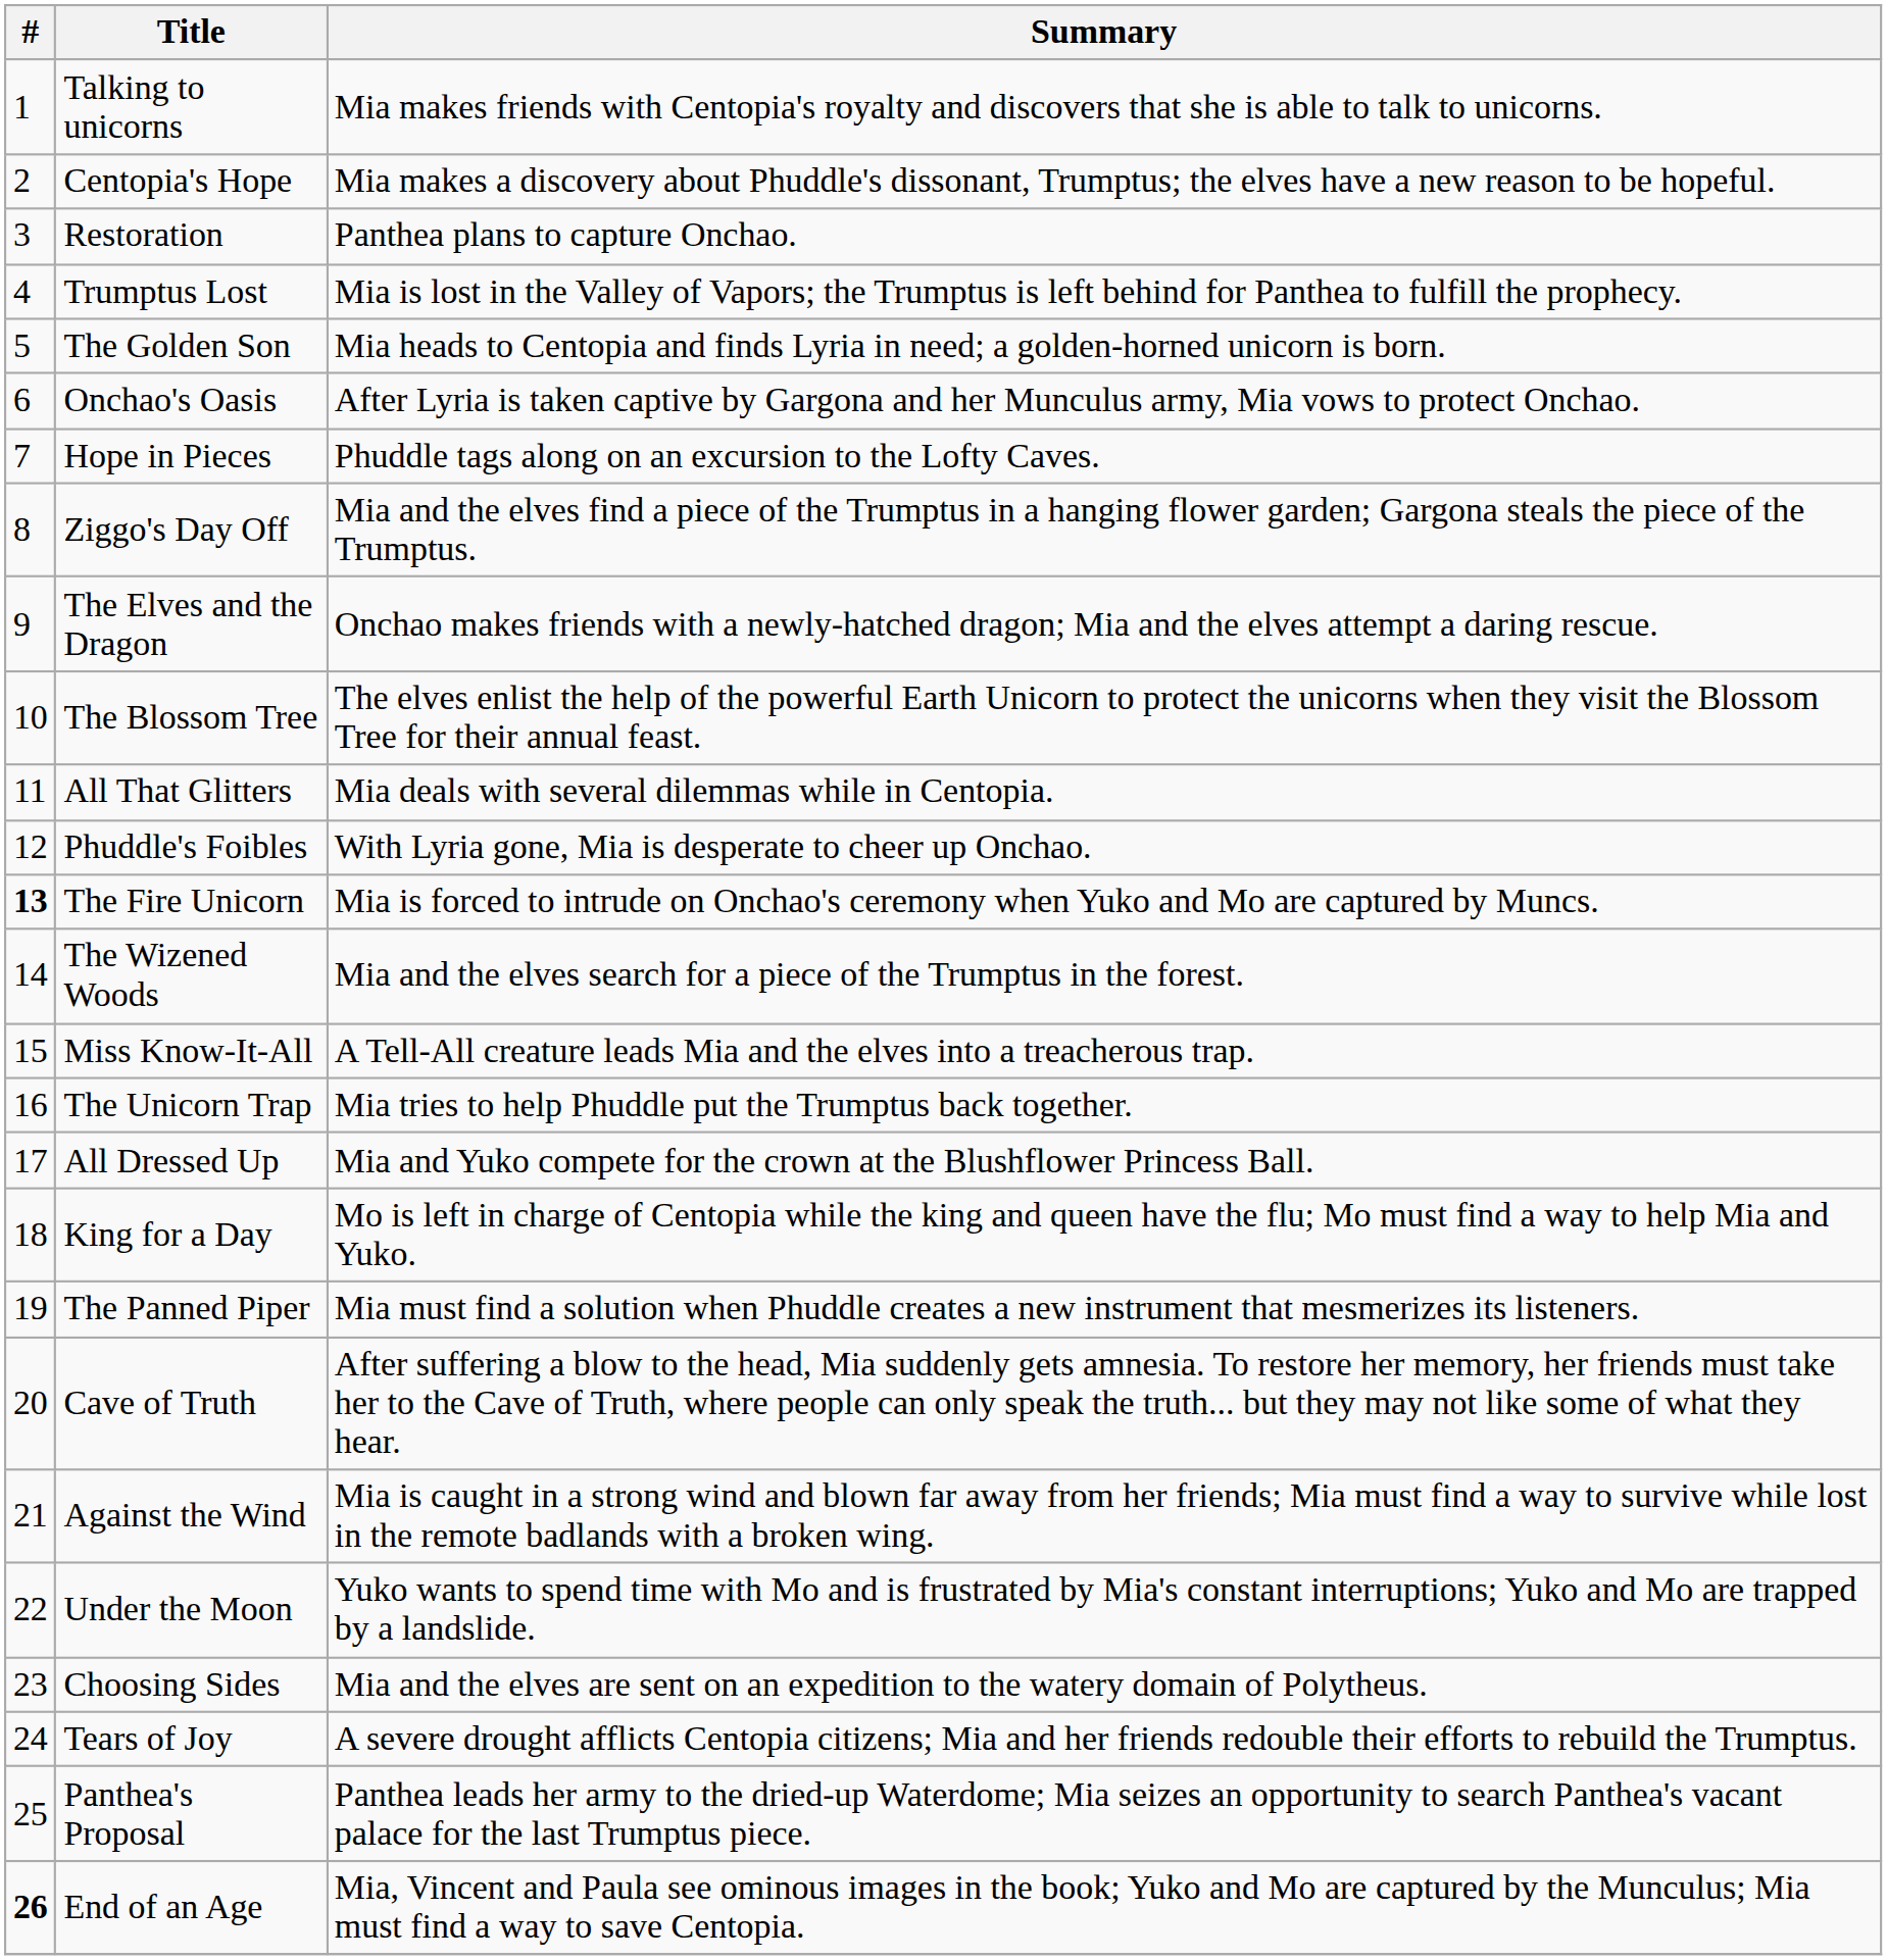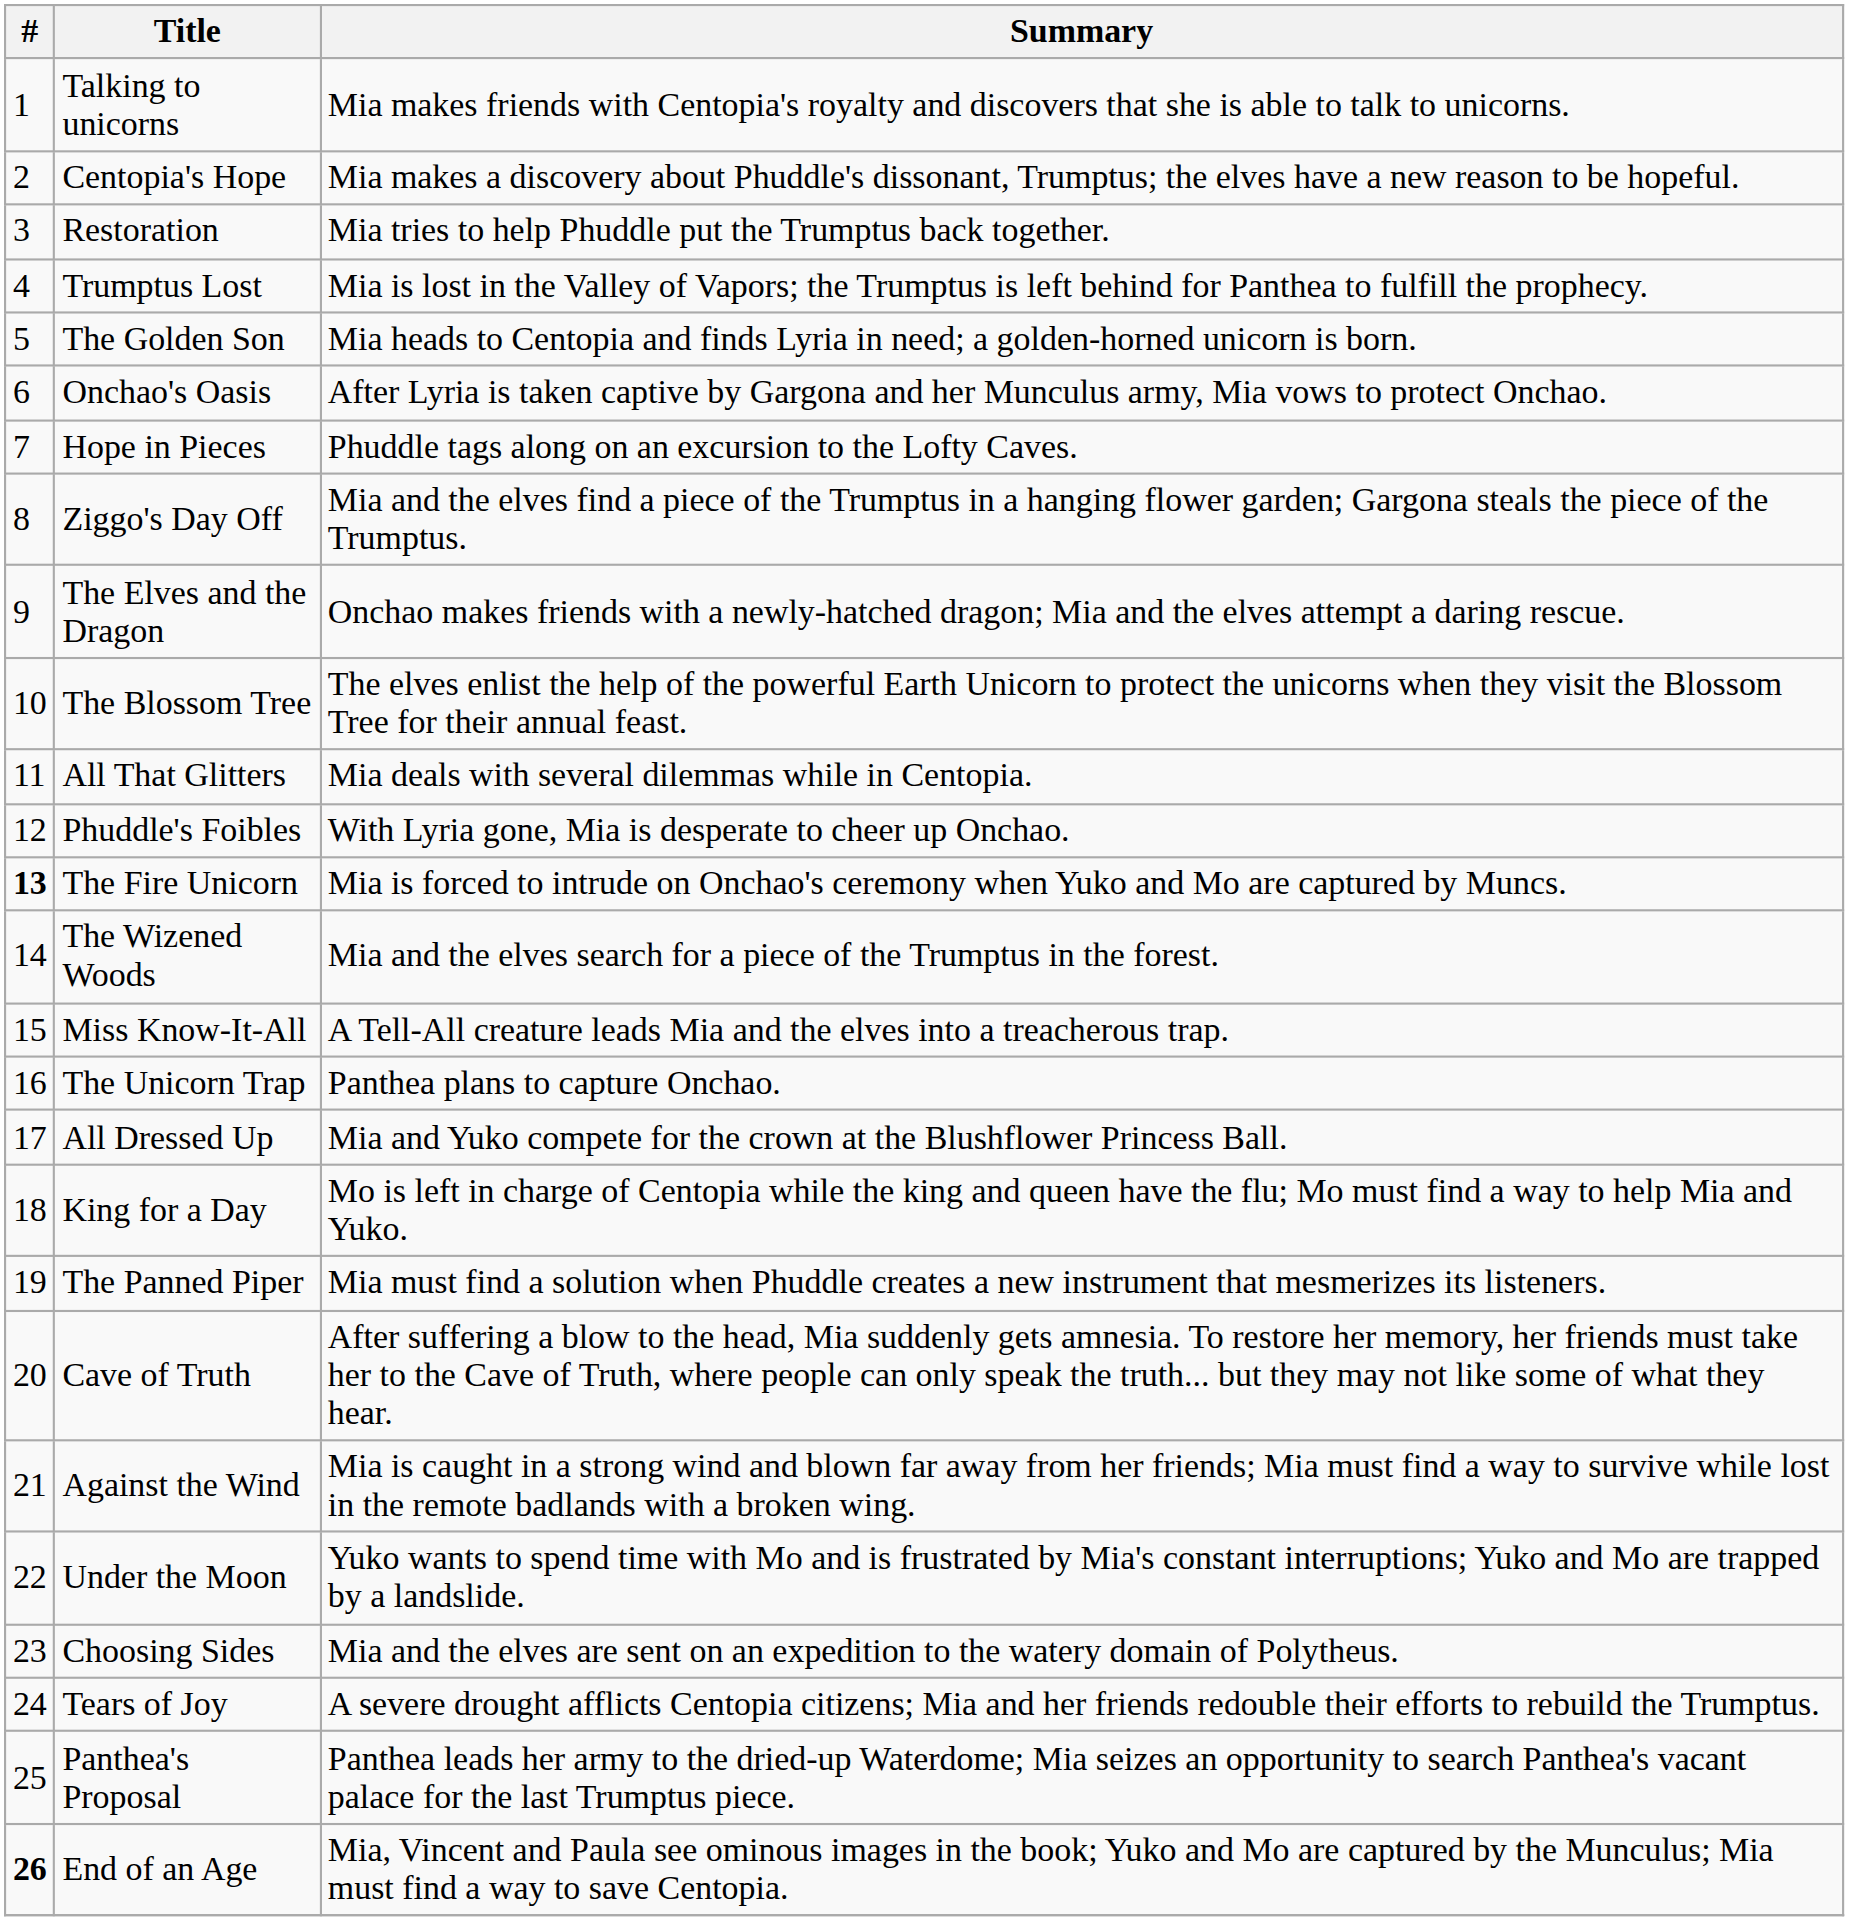 <table class="wikitable">
 <tr>
 <th>#</th>
 <th>Title</th>
 <th>Summary</th>
 </tr>
 <tr>
 <td>1</td>
 <td>Talking to unicorns</td>
 <td>Mia makes friends with Centopia's royalty and discovers that she is able to talk to unicorns.</td>
 </tr>
 <tr>
 <td>2</td>
 <td>Centopia's Hope</td>
 <td>Mia makes a discovery about Phuddle's dissonant, Trumptus; the elves have a new reason to be hopeful.</td>
 </tr>
 <tr>
 <td>3</td>
 <td>Restoration</td>
-<td>Panthea plans to capture Onchao.</td>
+<td>Mia tries to help Phuddle put the Trumptus back together.</td>
 </tr>
 <tr>
 <td>4</td>
 <td>Trumptus Lost</td>
 <td>Mia is lost in the Valley of Vapors; the Trumptus is left behind for Panthea to fulfill the prophecy.</td>
 </tr>
 <tr>
 <td>5</td>
 <td>The Golden Son</td>
 <td>Mia heads to Centopia and finds Lyria in need; a golden-horned unicorn is born.</td>
 </tr>
 <tr>
 <td>6</td>
 <td>Onchao's Oasis</td>
 <td>After Lyria is taken captive by Gargona and her Munculus army, Mia vows to protect Onchao.</td>
 </tr>
 <tr>
 <td>7</td>
 <td>Hope in Pieces</td>
 <td>Phuddle tags along on an excursion to the Lofty Caves.</td>
 </tr>
 <tr>
 <td>8</td>
 <td>Ziggo's Day Off</td>
 <td>Mia and the elves find a piece of the Trumptus in a hanging flower garden; Gargona steals the piece of the Trumptus.</td>
 </tr>
 <tr>
 <td>9</td>
 <td>The Elves and the Dragon</td>
 <td>Onchao makes friends with a newly-hatched dragon; Mia and the elves attempt a daring rescue.</td>
 </tr>
 <tr>
 <td>10</td>
 <td>The Blossom Tree</td>
 <td>The elves enlist the help of the powerful Earth Unicorn to protect the unicorns when they visit the Blossom Tree for their annual feast.</td>
 </tr>
 <tr>
 <td>11</td>
 <td>All That Glitters</td>
 <td>Mia deals with several dilemmas while in Centopia.</td>
 </tr>
 <tr>
 <td>12</td>
 <td>Phuddle's Foibles</td>
 <td>With Lyria gone, Mia is desperate to cheer up Onchao.</td>
 </tr>
 <tr>
 <td><strong>13</strong></td>
 <td>The Fire Unicorn</td>
 <td>Mia is forced to intrude on Onchao's ceremony when Yuko and Mo are captured by Muncs.</td>
 </tr>
 <tr>
 <td>14</td>
 <td>The Wizened Woods</td>
 <td>Mia and the elves search for a piece of the Trumptus in the forest.</td>
 </tr>
 <tr>
 <td>15</td>
 <td>Miss Know-It-All</td>
 <td>A Tell-All creature leads Mia and the elves into a treacherous trap.</td>
 </tr>
 <tr>
 <td>16</td>
 <td>The Unicorn Trap</td>
-<td>Mia tries to help Phuddle put the Trumptus back together.</td>
+<td>Panthea plans to capture Onchao.</td>
 </tr>
 <tr>
 <td>17</td>
 <td>All Dressed Up</td>
 <td>Mia and Yuko compete for the crown at the Blushflower Princess Ball.</td>
 </tr>
 <tr>
 <td>18</td>
 <td>King for a Day</td>
 <td>Mo is left in charge of Centopia while the king and queen have the flu; Mo must find a way to help Mia and Yuko.</td>
 </tr>
 <tr>
 <td>19</td>
 <td>The Panned Piper</td>
 <td>Mia must find a solution when Phuddle creates a new instrument that mesmerizes its listeners.</td>
 </tr>
 <tr>
 <td>20</td>
 <td>Cave of Truth</td>
 <td>After suffering a blow to the head, Mia suddenly gets amnesia. To restore her memory, her friends must take her to the Cave of Truth, where people can only speak the truth... but they may not like some of what they hear.</td>
 </tr>
 <tr>
 <td>21</td>
 <td>Against the Wind</td>
 <td>Mia is caught in a strong wind and blown far away from her friends; Mia must find a way to survive while lost in the remote badlands with a broken wing.</td>
 </tr>
 <tr>
 <td>22</td>
 <td>Under the Moon</td>
 <td>Yuko wants to spend time with Mo and is frustrated by Mia's constant interruptions; Yuko and Mo are trapped by a landslide.</td>
 </tr>
 <tr>
 <td>23</td>
 <td>Choosing Sides</td>
 <td>Mia and the elves are sent on an expedition to the watery domain of Polytheus.</td>
 </tr>
 <tr>
 <td>24</td>
 <td>Tears of Joy</td>
 <td>A severe drought afflicts Centopia citizens; Mia and her friends redouble their efforts to rebuild the Trumptus.</td>
 </tr>
 <tr>
 <td>25</td>
 <td>Panthea's Proposal</td>
 <td>Panthea leads her army to the dried-up Waterdome; Mia seizes an opportunity to search Panthea's vacant palace for the last Trumptus piece.</td>
 </tr>
 <tr>
 <td><strong>26</strong></td>
 <td>End of an Age</td>
 <td>Mia, Vincent and Paula see ominous images in the book; Yuko and Mo are captured by the Munculus; Mia must find a way to save Centopia.</td>
 </tr>
 <tr>
 </tr>
 </table>
